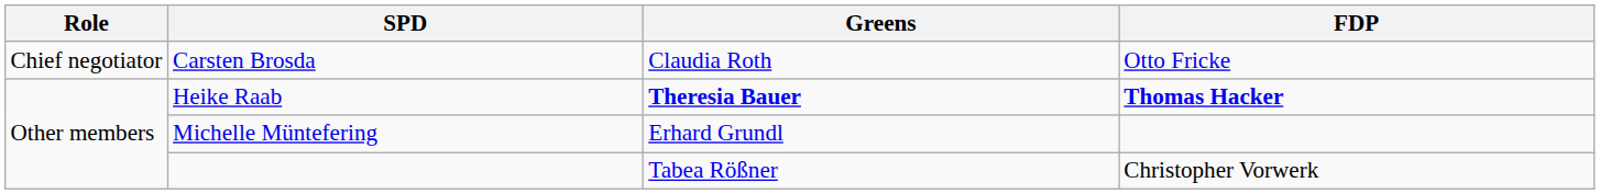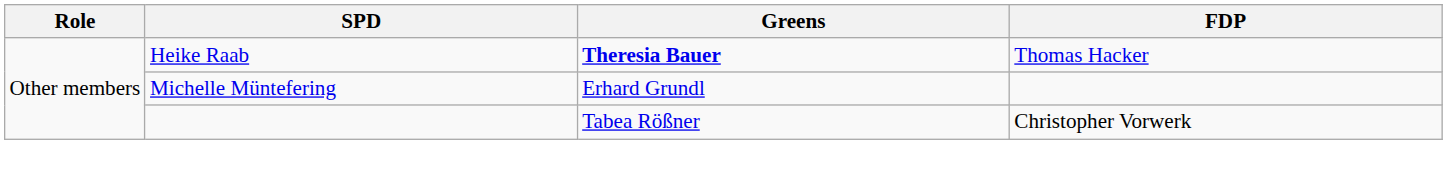 <table class="wikitable">
 <tr>
 <th>Role</th>
 <th style="width:20em">SPD</th>
 <th style="width:20em">Greens</th>
 <th style="width:20em">FDP</th>
 </tr>
 <tr>
-<td>Chief negotiator</td>
-<td><a href='#'>Carsten Brosda</a></td>
-<td><a href='#'>Claudia Roth</a></td>
-<td><a href='#'>Otto Fricke</a></td>
-</tr>
-<tr>
 <td rowspan="3">Other members</td>
 <td><a href='#'>Heike Raab</a></td>
 <td><strong><a href='#'>Theresia Bauer</a></strong></td>
-<td><strong><a href='#'>Thomas Hacker</a></strong></td>
+<td><a href='#'>Thomas Hacker</a></td>
 </tr>
 <tr>
 <td><a href='#'>Michelle Müntefering</a></td>
 <td><a href='#'>Erhard Grundl</a></td>
 <td></td>
 </tr>
 <tr>
 <td></td>
 <td><a href='#'>Tabea Rößner</a></td>
 <td>Christopher Vorwerk</td>
 </tr>
 </table>
